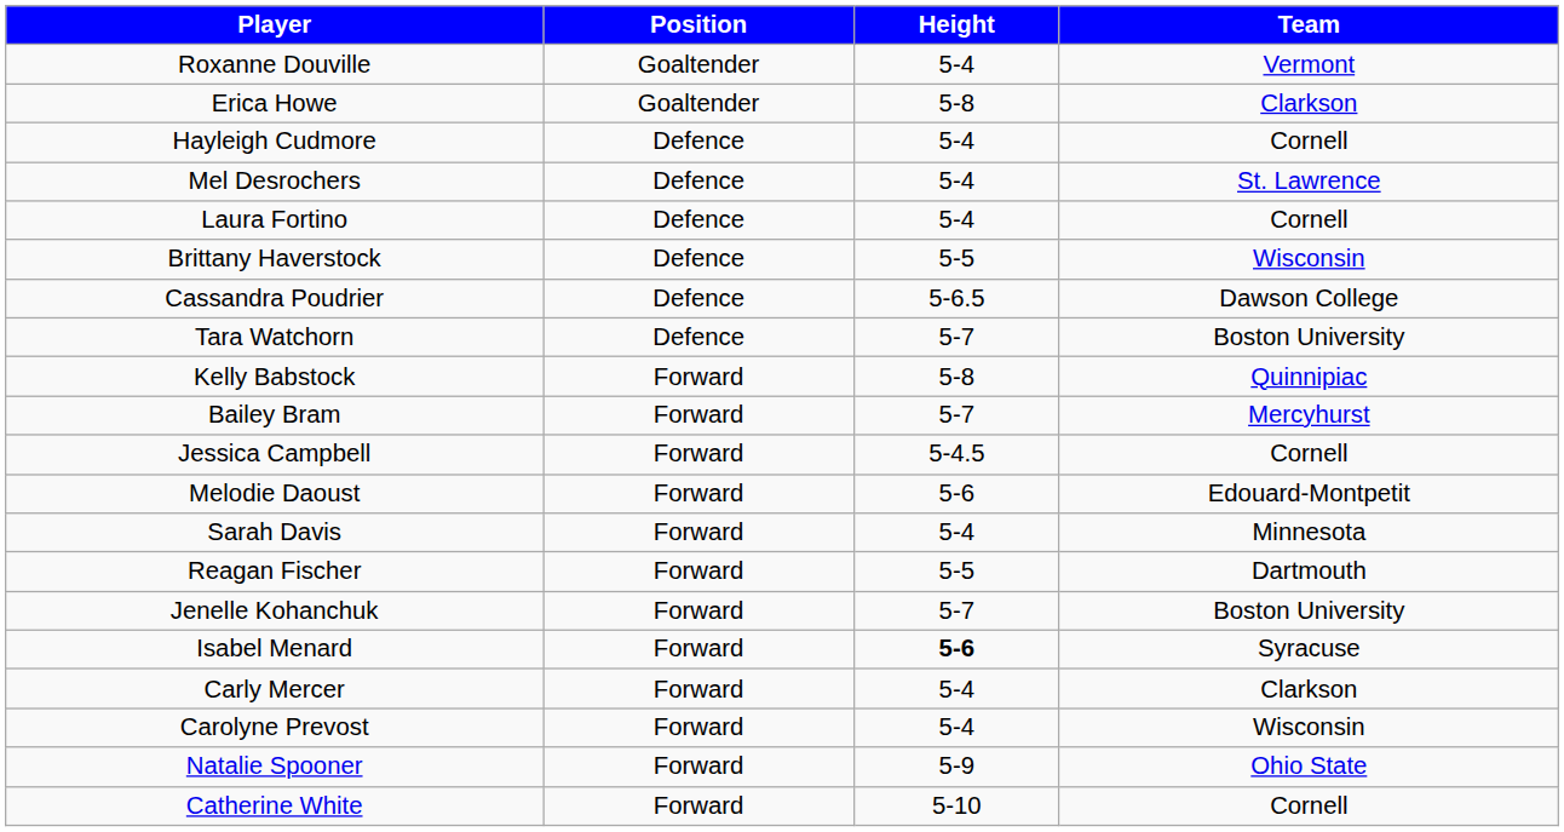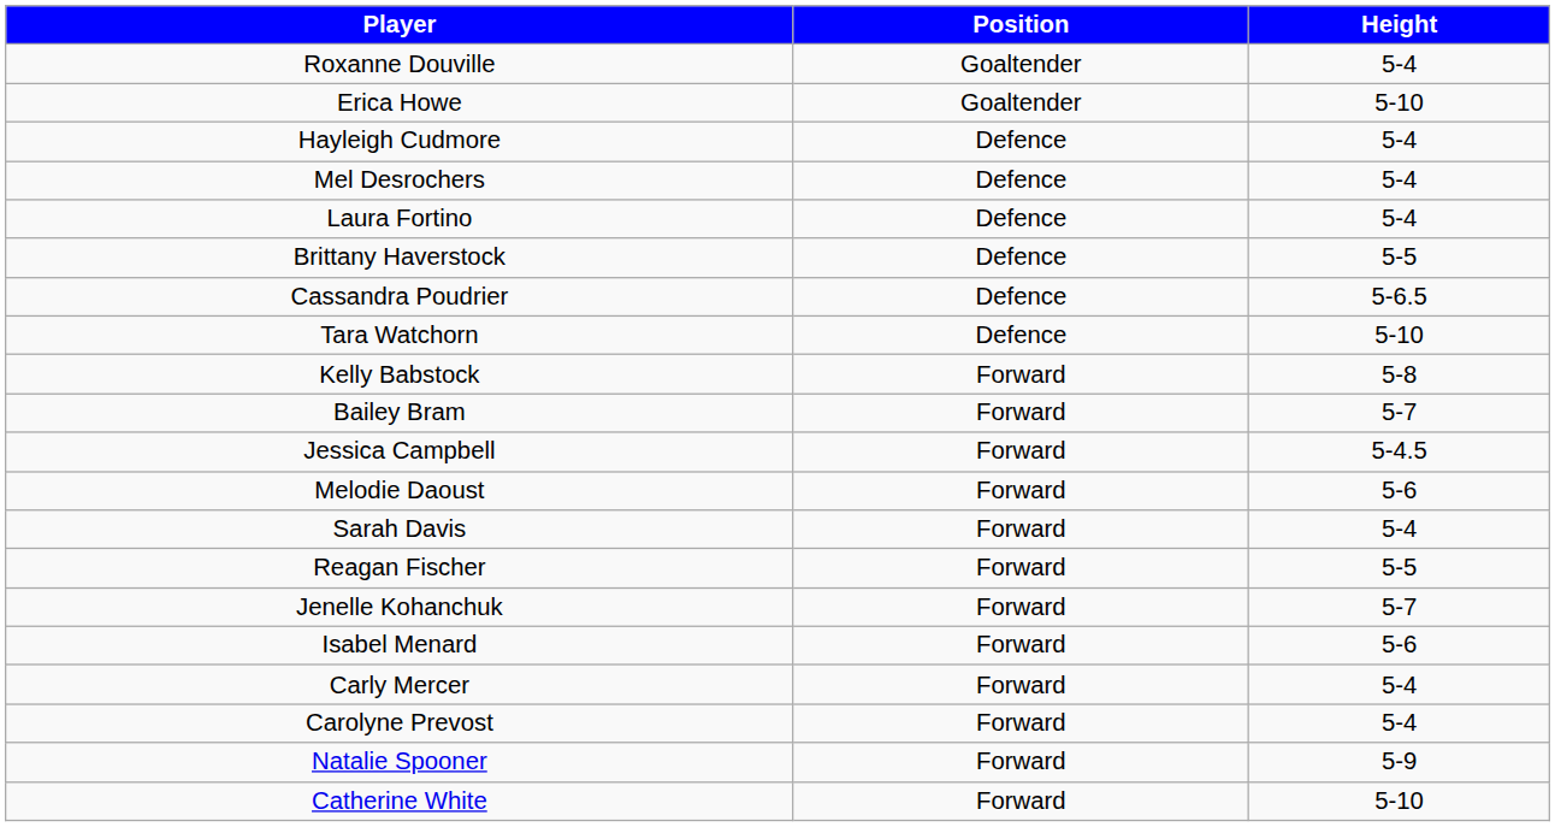 <table class="wikitable" style="width:80%;">
 <tr style="text-align:center; background:blue; color:#fff;">
 <td><strong>Player</strong></td>
 <td><strong>Position</strong></td>
 <td><strong>Height</strong></td>
-<td><strong>Team</strong></td>
 </tr>
 <tr style="text-align:center;" bgcolor="">
 <td>Roxanne Douville</td>
 <td>Goaltender</td>
 <td>5-4</td>
-<td><a href='#'>Vermont</a></td>
 </tr>
 <tr style="text-align:center;" bgcolor="">
 <td>Erica Howe</td>
 <td>Goaltender</td>
-<td>5-8</td>
-<td><a href='#'>Clarkson</a></td>
+<td>5-10</td>
 </tr>
 <tr style="text-align:center;" bgcolor="">
 <td>Hayleigh Cudmore</td>
 <td>Defence</td>
 <td>5-4</td>
-<td>Cornell</td>
 </tr>
 <tr style="text-align:center;" bgcolor="">
 <td>Mel Desrochers</td>
 <td>Defence</td>
 <td>5-4</td>
-<td><a href='#'>St. Lawrence</a></td>
 </tr>
 <tr style="text-align:center;" bgcolor="">
 <td>Laura Fortino</td>
 <td>Defence</td>
 <td>5-4</td>
-<td>Cornell</td>
 </tr>
 <tr style="text-align:center;" bgcolor="">
 <td>Brittany Haverstock</td>
 <td>Defence</td>
 <td>5-5</td>
-<td><a href='#'>Wisconsin</a></td>
 </tr>
 <tr style="text-align:center;" bgcolor="">
 <td>Cassandra Poudrier</td>
 <td>Defence</td>
 <td>5-6.5</td>
-<td>Dawson College</td>
 </tr>
 <tr style="text-align:center;" bgcolor="">
 <td>Tara Watchorn</td>
 <td>Defence</td>
-<td>5-7</td>
-<td>Boston University</td>
+<td>5-10</td>
 </tr>
 <tr style="text-align:center;" bgcolor="">
 <td>Kelly Babstock</td>
 <td>Forward</td>
 <td>5-8</td>
-<td><a href='#'>Quinnipiac</a></td>
 </tr>
 <tr style="text-align:center;" bgcolor="">
 <td>Bailey Bram</td>
 <td>Forward</td>
 <td>5-7</td>
-<td><a href='#'>Mercyhurst</a></td>
 </tr>
 <tr style="text-align:center;" bgcolor="">
 <td>Jessica Campbell</td>
 <td>Forward</td>
 <td>5-4.5</td>
-<td>Cornell</td>
 </tr>
 <tr style="text-align:center;" bgcolor="">
 <td>Melodie Daoust</td>
 <td>Forward</td>
 <td>5-6</td>
-<td>Edouard-Montpetit</td>
 </tr>
 <tr style="text-align:center;" bgcolor="">
 <td>Sarah Davis</td>
 <td>Forward</td>
 <td>5-4</td>
-<td>Minnesota</td>
 </tr>
 <tr style="text-align:center;" bgcolor="">
 <td>Reagan Fischer</td>
 <td>Forward</td>
 <td>5-5</td>
-<td>Dartmouth</td>
 </tr>
 <tr style="text-align:center;" bgcolor="">
 <td>Jenelle Kohanchuk</td>
 <td>Forward</td>
 <td>5-7</td>
-<td>Boston University</td>
 </tr>
 <tr style="text-align:center;" bgcolor="">
 <td>Isabel Menard</td>
 <td>Forward</td>
-<td><strong>5-6</strong></td>
-<td>Syracuse</td>
+<td>5-6</td>
 </tr>
 <tr style="text-align:center;" bgcolor="">
 <td>Carly Mercer</td>
 <td>Forward</td>
 <td>5-4</td>
-<td>Clarkson</td>
 </tr>
 <tr style="text-align:center;" bgcolor="">
 <td>Carolyne Prevost</td>
 <td>Forward</td>
 <td>5-4</td>
-<td>Wisconsin</td>
 </tr>
 <tr style="text-align:center;" bgcolor="">
 <td><a href='#'>Natalie Spooner</a></td>
 <td>Forward</td>
 <td>5-9</td>
-<td><a href='#'>Ohio State</a></td>
 </tr>
 <tr style="text-align:center;" bgcolor="">
 <td><a href='#'>Catherine White</a></td>
 <td>Forward</td>
 <td>5-10</td>
-<td>Cornell</td>
 </tr>
 </table>
